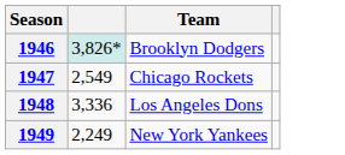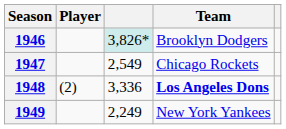 <table class="plainrowheaders sortable wikitable">
 <tr>
 <th scope=col>Season</th>
+<th scope=col>Player</th>
 <th scope=col></th>
 <th scope=col>Team</th>
 <th scope=col class= "unsortable"></th>
 </tr>
 <tr>
 <th scope=row><a href='#'>1946</a></th>
+<td></td>
 <td style="background-color:#CFECEC">3,826*</td>
 <td><a href='#'>Brooklyn Dodgers</a></td>
 <td></td>
 </tr>
 <tr>
 <th scope=row><a href='#'>1947</a></th>
+<td></td>
 <td>2,549</td>
 <td><a href='#'>Chicago Rockets</a></td>
 <td></td>
 </tr>
 <tr>
 <th scope=row><a href='#'>1948</a></th>
+<td> (2)</td>
 <td>3,336</td>
-<td><a href='#'>Los Angeles Dons</a></td>
+<td><strong><a href='#'>Los Angeles Dons</a></strong></td>
 <td></td>
 </tr>
 <tr>
 <th scope=row><a href='#'>1949</a></th>
+<td></td>
 <td>2,249</td>
 <td><a href='#'>New York Yankees</a></td>
 <td></td>
 </tr>
 </table>
